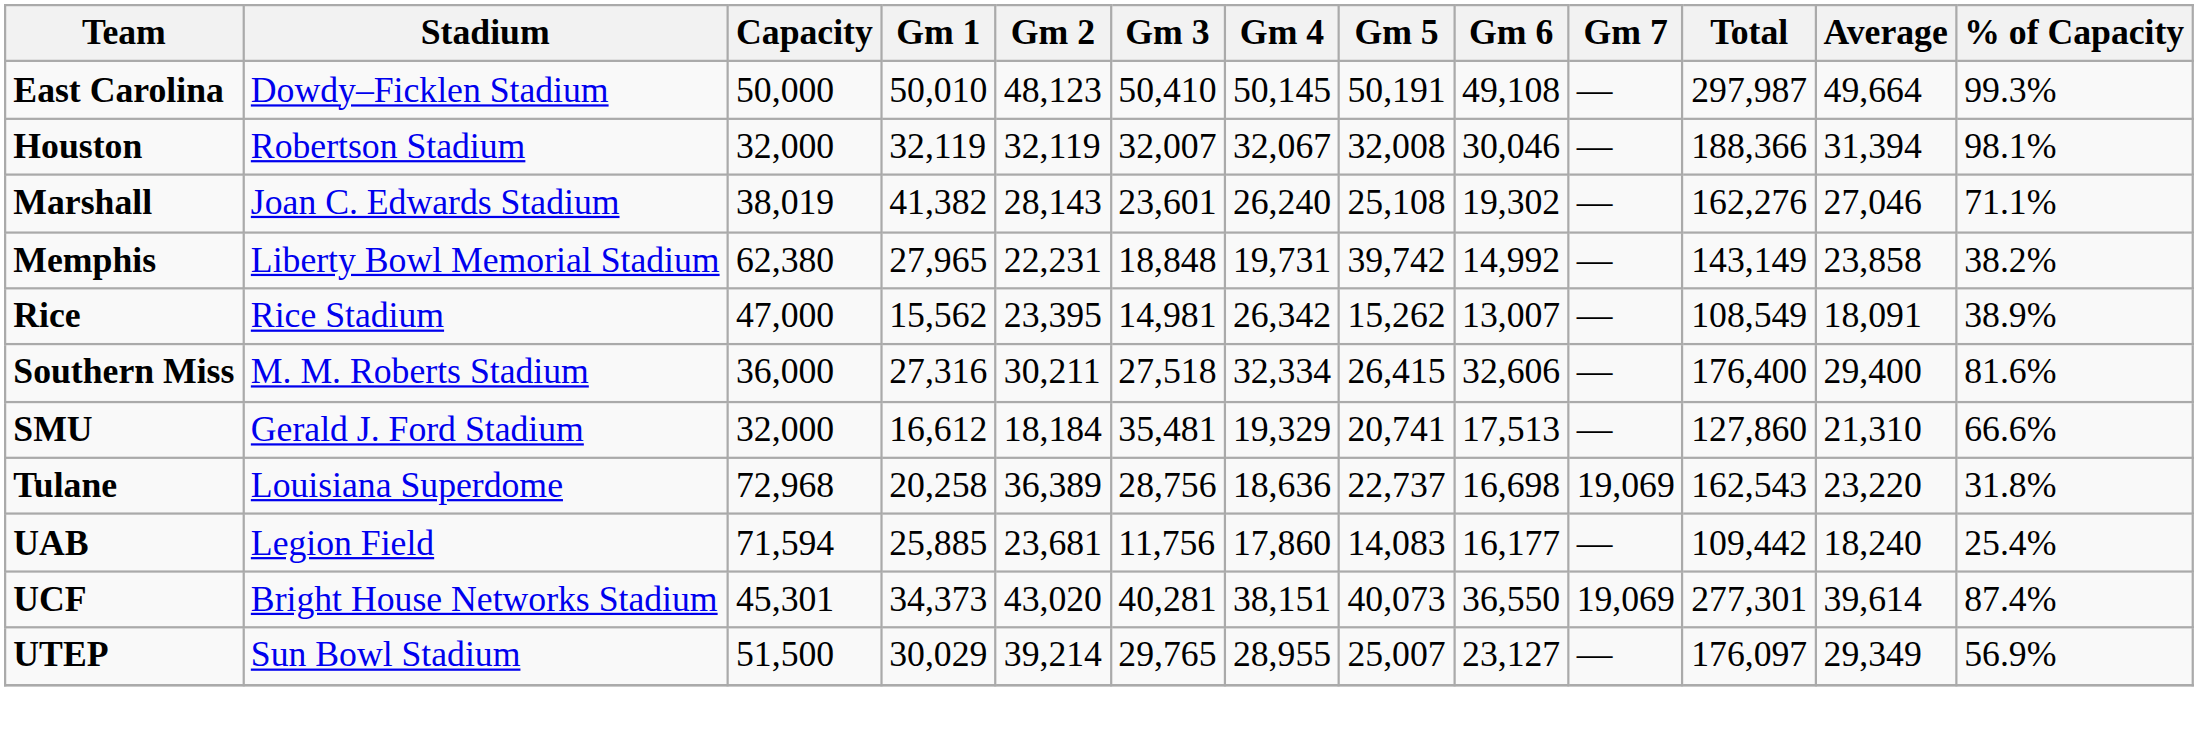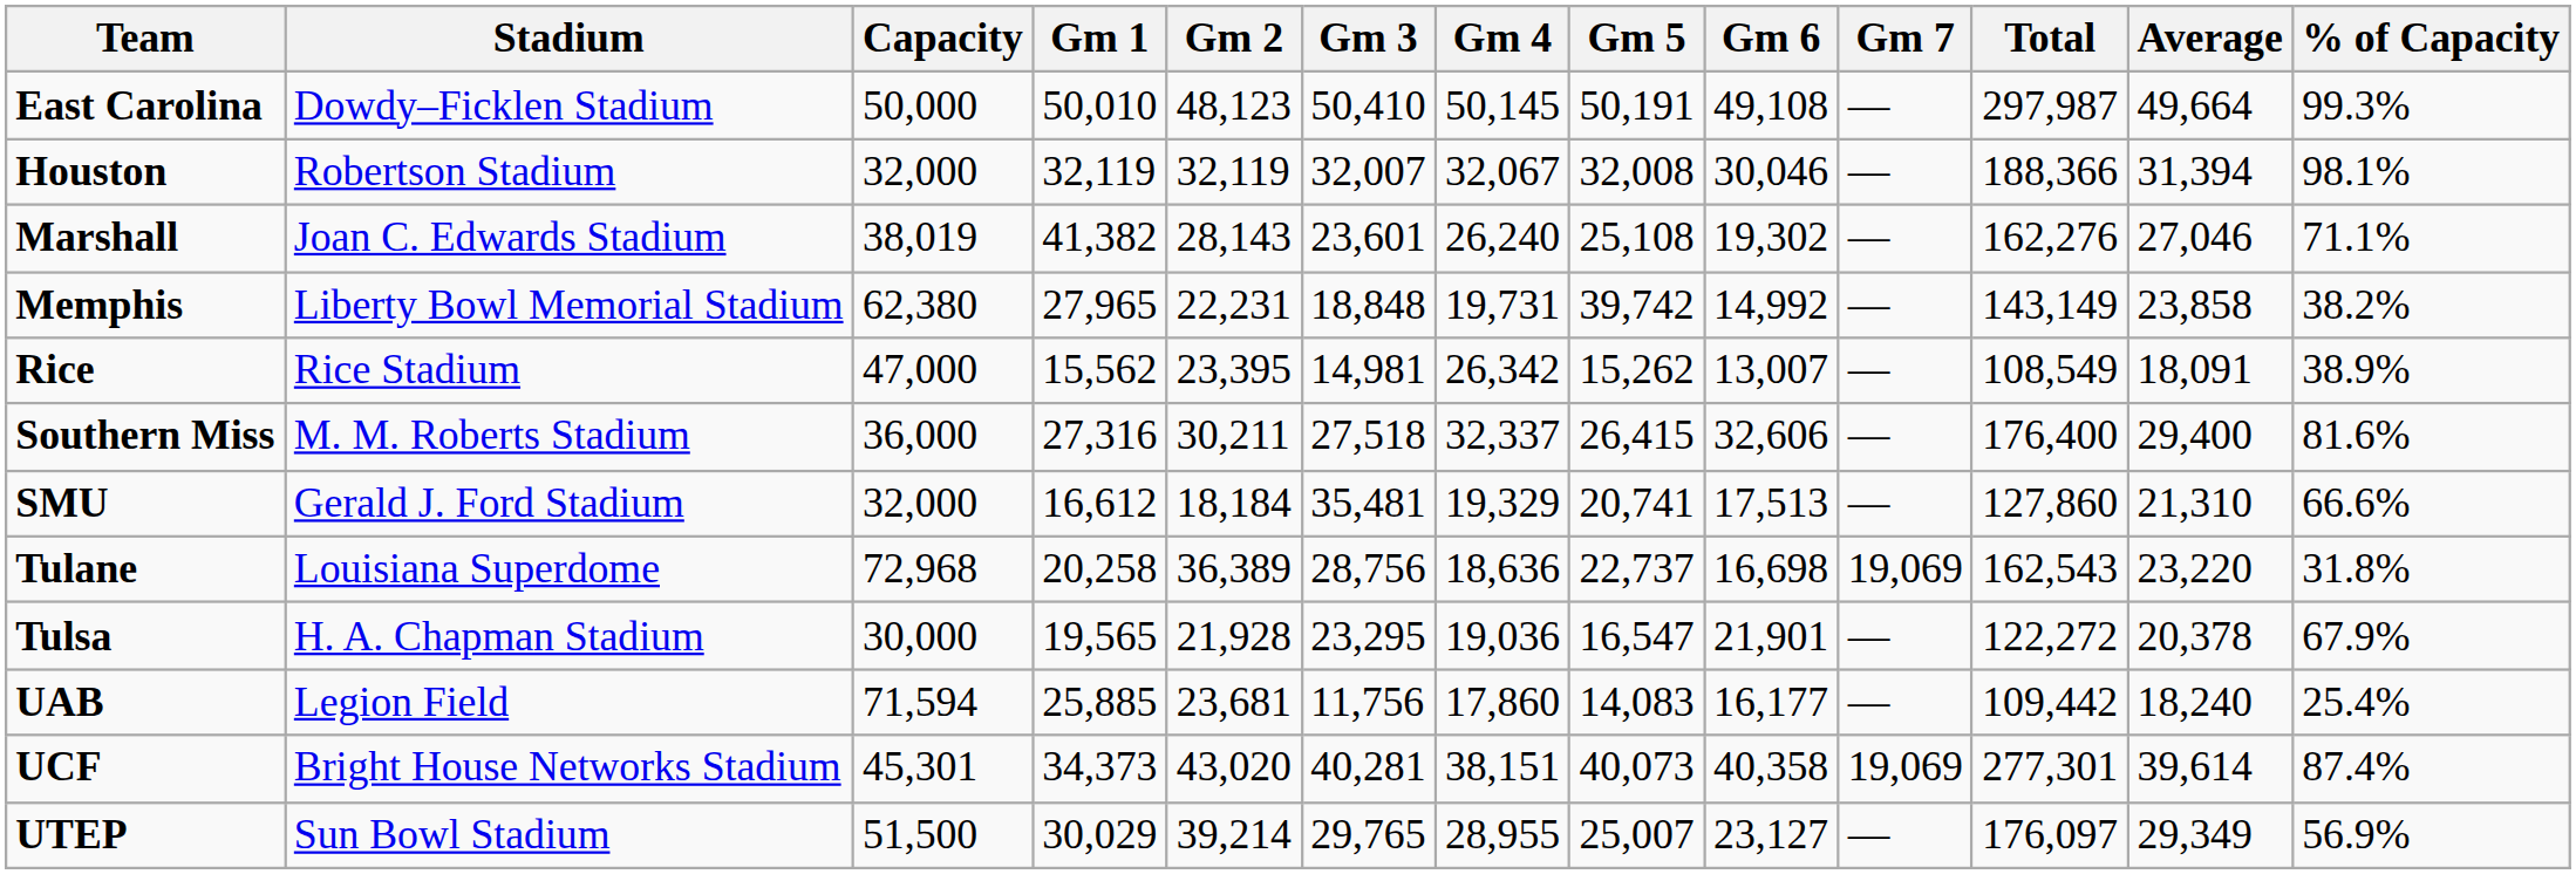 <table class="wikitable sortable">
 <tr>
 <th>Team</th>
 <th>Stadium</th>
 <th>Capacity</th>
 <th>Gm 1</th>
 <th>Gm 2</th>
 <th>Gm 3</th>
 <th>Gm 4</th>
 <th>Gm 5</th>
 <th>Gm 6</th>
 <th>Gm 7</th>
 <th>Total</th>
 <th>Average</th>
 <th>% of Capacity</th>
 </tr>
 <tr>
 <td><strong>East Carolina</strong></td>
 <td><a href='#'>Dowdy–Ficklen Stadium</a></td>
 <td>50,000</td>
 <td>50,010</td>
 <td>48,123</td>
 <td>50,410</td>
 <td>50,145</td>
 <td>50,191</td>
 <td>49,108</td>
 <td>—</td>
 <td>297,987</td>
 <td>49,664</td>
 <td>99.3%</td>
 </tr>
 <tr>
 <td><strong>Houston</strong></td>
 <td><a href='#'>Robertson Stadium</a></td>
 <td>32,000</td>
 <td>32,119</td>
 <td>32,119</td>
 <td>32,007</td>
 <td>32,067</td>
 <td>32,008</td>
 <td>30,046</td>
 <td>—</td>
 <td>188,366</td>
 <td>31,394</td>
 <td>98.1%</td>
 </tr>
 <tr>
 <td><strong>Marshall</strong></td>
 <td><a href='#'>Joan C. Edwards Stadium</a></td>
 <td>38,019</td>
 <td>41,382</td>
 <td>28,143</td>
 <td>23,601</td>
 <td>26,240</td>
 <td>25,108</td>
 <td>19,302</td>
 <td>—</td>
 <td>162,276</td>
 <td>27,046</td>
 <td>71.1%</td>
 </tr>
 <tr>
 <td><strong>Memphis</strong></td>
 <td><a href='#'>Liberty Bowl Memorial Stadium</a></td>
 <td>62,380</td>
 <td>27,965</td>
 <td>22,231</td>
 <td>18,848</td>
 <td>19,731</td>
 <td>39,742</td>
 <td>14,992</td>
 <td>—</td>
 <td>143,149</td>
 <td>23,858</td>
 <td>38.2%</td>
 </tr>
 <tr>
 <td><strong>Rice</strong></td>
 <td><a href='#'>Rice Stadium</a></td>
 <td>47,000</td>
 <td>15,562</td>
 <td>23,395</td>
 <td>14,981</td>
 <td>26,342</td>
 <td>15,262</td>
 <td>13,007</td>
 <td>—</td>
 <td>108,549</td>
 <td>18,091</td>
 <td>38.9%</td>
 </tr>
 <tr>
 <td><strong>Southern Miss</strong></td>
 <td><a href='#'>M. M. Roberts Stadium</a></td>
 <td>36,000</td>
 <td>27,316</td>
 <td>30,211</td>
 <td>27,518</td>
-<td>32,334</td>
+<td>32,337</td>
 <td>26,415</td>
 <td>32,606</td>
 <td>—</td>
 <td>176,400</td>
 <td>29,400</td>
 <td>81.6%</td>
 </tr>
 <tr>
 <td><strong>SMU</strong></td>
 <td><a href='#'>Gerald J. Ford Stadium</a></td>
 <td>32,000</td>
 <td>16,612</td>
 <td>18,184</td>
 <td>35,481</td>
 <td>19,329</td>
 <td>20,741</td>
 <td>17,513</td>
 <td>—</td>
 <td>127,860</td>
 <td>21,310</td>
 <td>66.6%</td>
 </tr>
 <tr>
 <td><strong>Tulane</strong></td>
 <td><a href='#'>Louisiana Superdome</a></td>
 <td>72,968</td>
 <td>20,258</td>
 <td>36,389</td>
 <td>28,756</td>
 <td>18,636</td>
 <td>22,737</td>
 <td>16,698</td>
 <td>19,069</td>
 <td>162,543</td>
 <td>23,220</td>
 <td>31.8%</td>
 </tr>
 <tr>
+<td><strong>Tulsa</strong></td>
+<td><a href='#'>H. A. Chapman Stadium</a></td>
+<td>30,000</td>
+<td>19,565</td>
+<td>21,928</td>
+<td>23,295</td>
+<td>19,036</td>
+<td>16,547</td>
+<td>21,901</td>
+<td>—</td>
+<td>122,272</td>
+<td>20,378</td>
+<td>67.9%</td>
+</tr>
+<tr>
 <td><strong>UAB</strong></td>
 <td><a href='#'>Legion Field</a></td>
 <td>71,594</td>
 <td>25,885</td>
 <td>23,681</td>
 <td>11,756</td>
 <td>17,860</td>
 <td>14,083</td>
 <td>16,177</td>
 <td>—</td>
 <td>109,442</td>
 <td>18,240</td>
 <td>25.4%</td>
 </tr>
 <tr>
 <td><strong>UCF</strong></td>
 <td><a href='#'>Bright House Networks Stadium</a></td>
 <td>45,301</td>
 <td>34,373</td>
 <td>43,020</td>
 <td>40,281</td>
 <td>38,151</td>
 <td>40,073</td>
-<td>36,550</td>
+<td>40,358</td>
 <td>19,069</td>
 <td>277,301</td>
 <td>39,614</td>
 <td>87.4%</td>
 </tr>
 <tr>
 <td><strong>UTEP</strong></td>
 <td><a href='#'>Sun Bowl Stadium</a></td>
 <td>51,500</td>
 <td>30,029</td>
 <td>39,214</td>
 <td>29,765</td>
 <td>28,955</td>
 <td>25,007</td>
 <td>23,127</td>
 <td>—</td>
 <td>176,097</td>
 <td>29,349</td>
 <td>56.9%</td>
 </tr>
 <tr>
 </tr>
 </table>
